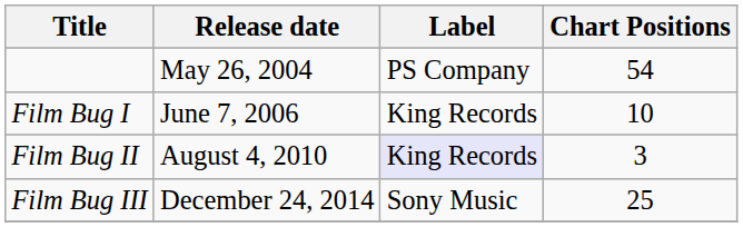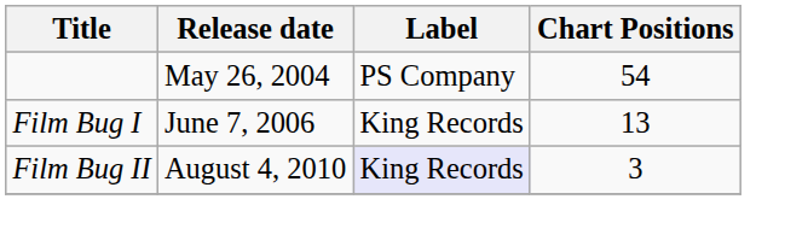 <table class="wikitable">
 <tr>
 <th>Title</th>
 <th>Release date</th>
 <th>Label</th>
 <th>Chart Positions</th>
 </tr>
 <tr>
 <td></td>
 <td>May 26, 2004</td>
 <td>PS Company</td>
 <td style="text-align:center;">54</td>
 </tr>
 <tr>
 <td><em>Film Bug I</em></td>
 <td>June 7, 2006</td>
 <td>King Records</td>
-<td style="text-align:center;">10</td>
+<td style="text-align:center;">13</td>
 </tr>
 <tr>
 <td><em>Film Bug II</em></td>
 <td>August 4, 2010</td>
 <td style="background: lavender;">King Records</td>
 <td style="text-align:center;">3</td>
 </tr>
 <tr>
-<td><em>Film Bug III</em></td>
-<td>December 24, 2014</td>
-<td>Sony Music</td>
-<td style="text-align:center;">25</td>
-</tr>
-<tr>
 </tr>
 </table>
